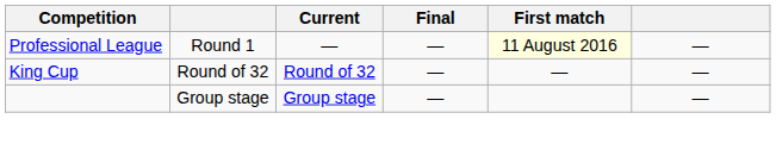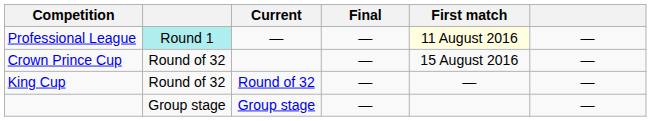 <table class="wikitable" style="text-align:center; width:730px;">
 <tr>
 <th style="text-align:center; width:150px;">Competition</th>
 <th style="text-align:center; width:100px;"></th>
 <th style="text-align:center; width:100px;">Current<br></th>
 <th style="text-align:center; width:100px;">Final<br></th>
 <th style="text-align:center; width:140px;">First match</th>
 <th style="text-align:center; width:140px;"></th>
 </tr>
 <tr>
 <td style="text-align:left;"><a href='#'>Professional League</a></td>
-<td>Round 1</td>
+<td style="background: paleturquoise;">Round 1</td>
 <td>—</td>
 <td>—</td>
 <td style="background: lightyellow;">11 August 2016</td>
+<td>—</td>
+</tr>
+<tr>
+<td style="text-align:left;"><a href='#'>Crown Prince Cup</a></td>
+<td>Round of 32</td>
+<td></td>
+<td>—</td>
+<td>15 August 2016</td>
 <td>—</td>
 </tr>
 <tr>
 <td style="text-align:left;"><a href='#'>King Cup</a></td>
 <td>Round of 32</td>
 <td><a href='#'>Round of 32</a></td>
 <td>—</td>
 <td>—</td>
 <td>—</td>
 </tr>
 <tr>
 <td style="text-align:left;"></td>
 <td>Group stage</td>
 <td><a href='#'>Group stage</a></td>
 <td>—</td>
 <td></td>
 <td>—</td>
 </tr>
 </table>
